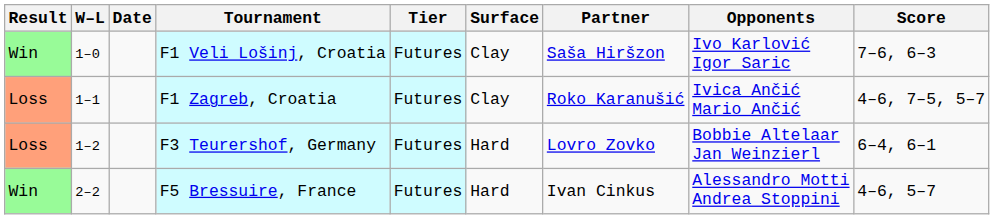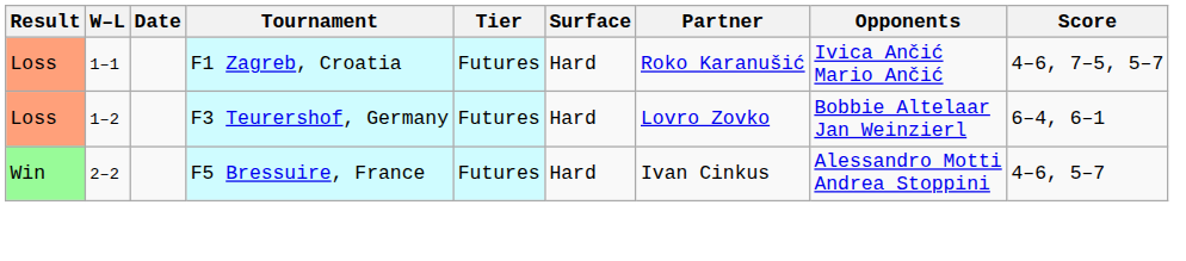 <table class="sortable wikitable">
 <tr>
 <th>Result</th>
 <th class="unsortable">W–L</th>
 <th>Date</th>
 <th>Tournament</th>
 <th>Tier</th>
 <th>Surface</th>
 <th>Partner</th>
 <th>Opponents</th>
 <th class="unsortable">Score</th>
 </tr>
 <tr>
-<td style="background:#98fb98;">Win</td>
-<td><small>1–0</small></td>
-<td></td>
-<td style="background:#cffcff;">F1 <a href='#'>Veli Lošinj</a>, Croatia</td>
-<td style="background:#cffcff;">Futures</td>
-<td>Clay</td>
-<td> <a href='#'>Saša Hiršzon</a></td>
-<td> <a href='#'>Ivo Karlović</a> <br>  <a href='#'>Igor Saric</a></td>
-<td>7–6, 6–3</td>
-</tr>
-<tr>
 <td style="background:#ffa07a;">Loss</td>
 <td><small>1–1</small></td>
 <td></td>
 <td style="background:#cffcff;">F1 <a href='#'>Zagreb</a>, Croatia</td>
 <td style="background:#cffcff;">Futures</td>
-<td>Clay</td>
+<td>Hard</td>
 <td> <a href='#'>Roko Karanušić</a></td>
 <td> <a href='#'>Ivica Ančić</a> <br>  <a href='#'>Mario Ančić</a></td>
 <td>4–6, 7–5, 5–7</td>
 </tr>
 <tr>
 <td style="background:#ffa07a;">Loss</td>
 <td><small>1–2</small></td>
 <td></td>
 <td style="background:#cffcff;">F3 <a href='#'>Teurershof</a>, Germany</td>
 <td style="background:#cffcff;">Futures</td>
 <td>Hard</td>
 <td> <a href='#'>Lovro Zovko</a></td>
 <td> <a href='#'>Bobbie Altelaar</a> <br>  <a href='#'>Jan Weinzierl</a></td>
 <td>6–4, 6–1</td>
 </tr>
 <tr>
 <td style="background:#98fb98;">Win</td>
 <td><small>2–2</small></td>
 <td></td>
 <td style="background:#cffcff;">F5 <a href='#'>Bressuire</a>, France</td>
 <td style="background:#cffcff;">Futures</td>
 <td>Hard</td>
 <td> Ivan Cinkus</td>
 <td> <a href='#'>Alessandro Motti</a> <br>  <a href='#'>Andrea Stoppini</a></td>
 <td>4–6, 5–7</td>
 </tr>
 </table>
